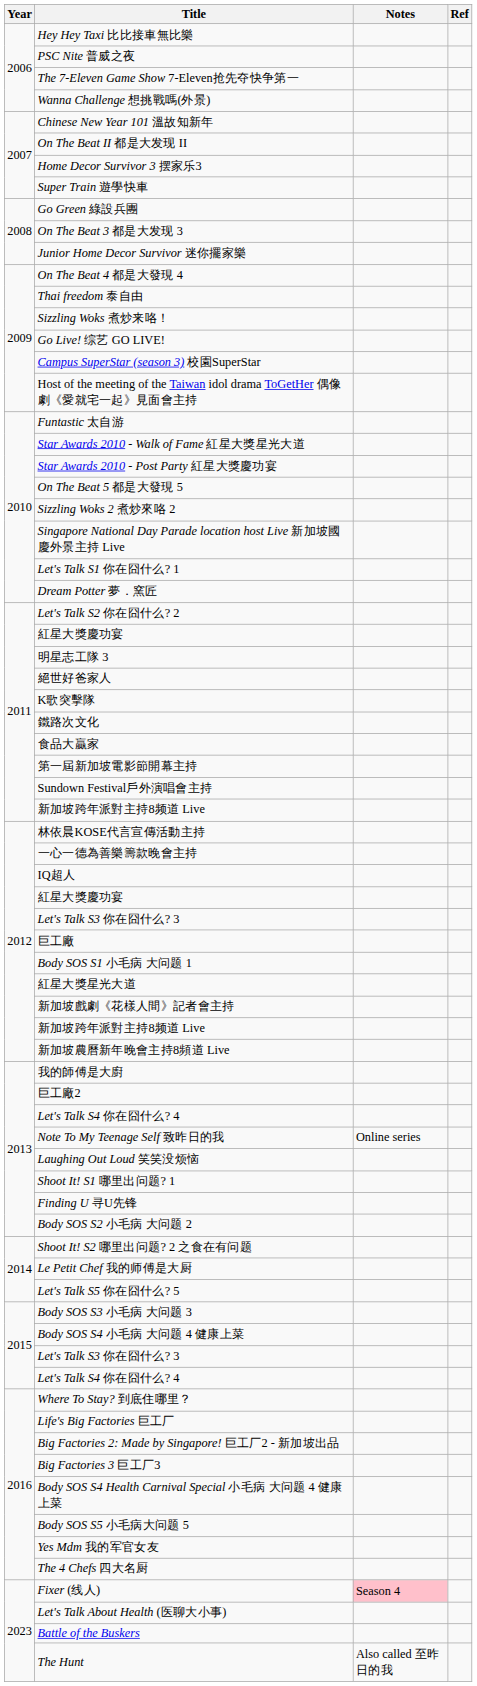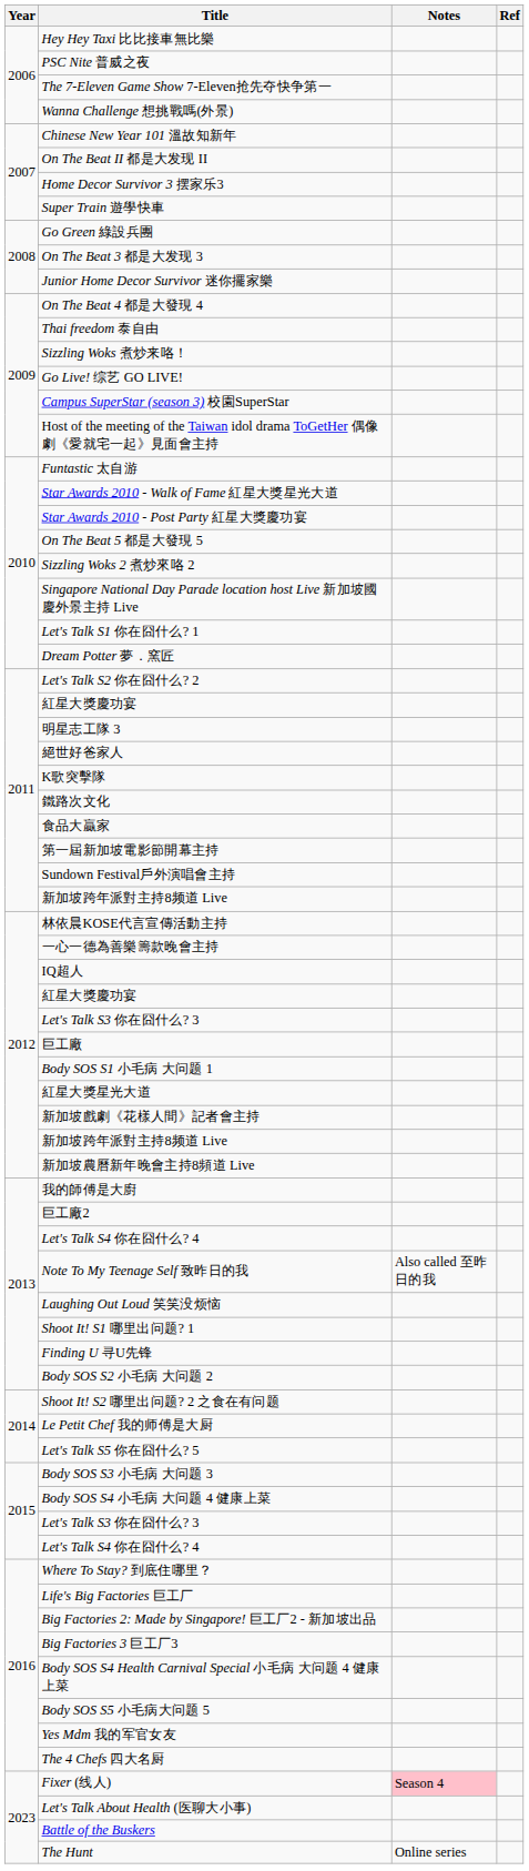 <table class="wikitable sortable">
 <tr>
 <th>Year</th>
 <th>Title</th>
 <th class="unsortable">Notes</th>
 <th class="unsortable">Ref</th>
 </tr>
 <tr>
 <td rowspan="4">2006</td>
 <td><em>Hey Hey Taxi</em> 比比接車無比樂</td>
 <td></td>
 <td></td>
 </tr>
 <tr>
 <td><em>PSC Nite</em> 普威之夜</td>
 <td></td>
 <td></td>
 </tr>
 <tr>
 <td><em>The 7-Eleven Game Show</em> 7-Eleven抢先夺快争第一</td>
 <td></td>
 <td></td>
 </tr>
 <tr>
 <td><em>Wanna Challenge</em> 想挑戰嗎(外景)</td>
 <td></td>
 <td></td>
 </tr>
 <tr>
 <td rowspan="4">2007</td>
 <td><em>Chinese New Year 101</em> 溫故知新年</td>
 <td></td>
 <td></td>
 </tr>
 <tr>
 <td><em>On The Beat II</em> 都是大发现 II</td>
 <td></td>
 <td></td>
 </tr>
 <tr>
 <td><em>Home Decor Survivor 3</em> 摆家乐3</td>
 <td></td>
 <td></td>
 </tr>
 <tr>
 <td><em>Super Train</em> 遊學快車</td>
 <td></td>
 <td></td>
 </tr>
 <tr>
 <td rowspan="3">2008</td>
 <td><em>Go Green</em> 綠設兵團</td>
 <td></td>
 <td></td>
 </tr>
 <tr>
 <td><em>On The Beat 3</em> 都是大发现 3</td>
 <td></td>
 <td></td>
 </tr>
 <tr>
 <td><em>Junior Home Decor Survivor</em> 迷你擺家樂</td>
 <td></td>
 <td></td>
 </tr>
 <tr>
 <td rowspan="6">2009</td>
 <td><em>On The Beat 4</em> 都是大發現 4</td>
 <td></td>
 <td></td>
 </tr>
 <tr>
 <td><em>Thai freedom</em> 泰自由</td>
 <td></td>
 <td></td>
 </tr>
 <tr>
 <td><em>Sizzling Woks</em> 煮炒来咯！</td>
 <td></td>
 <td></td>
 </tr>
 <tr>
 <td><em>Go Live!</em> 综艺 GO LIVE!</td>
 <td></td>
 <td></td>
 </tr>
 <tr>
 <td><em><a href='#'>Campus SuperStar (season 3)</a></em> 校園SuperStar</td>
 <td></td>
 <td></td>
 </tr>
 <tr>
 <td>Host of the meeting of the <a href='#'>Taiwan</a> idol drama <a href='#'>ToGetHer</a> 偶像劇《愛就宅一起》見面會主持</td>
 <td></td>
 <td></td>
 </tr>
 <tr>
 <td rowspan="8">2010</td>
 <td><em>Funtastic</em> 太自游</td>
 <td></td>
 <td></td>
 </tr>
 <tr>
 <td><em><a href='#'>Star Awards 2010</a> - Walk of Fame</em> 紅星大獎星光大道</td>
 <td></td>
 <td></td>
 </tr>
 <tr>
 <td><em><a href='#'>Star Awards 2010</a> - Post Party</em> 紅星大獎慶功宴</td>
 <td></td>
 <td></td>
 </tr>
 <tr>
 <td><em>On The Beat 5</em> 都是大發現 5</td>
 <td></td>
 <td></td>
 </tr>
 <tr>
 <td><em>Sizzling Woks 2</em> 煮炒來咯 2</td>
 <td></td>
 <td></td>
 </tr>
 <tr>
 <td><em>Singapore National Day Parade location host Live</em> 新加坡國慶外景主持 Live</td>
 <td></td>
 <td></td>
 </tr>
 <tr>
 <td><em>Let's Talk S1</em> 你在囧什么? 1</td>
 <td></td>
 <td></td>
 </tr>
 <tr>
 <td><em>Dream Potter</em> 夢．窯匠</td>
 <td></td>
 <td></td>
 </tr>
 <tr>
 <td rowspan="10">2011</td>
 <td><em>Let's Talk S2</em> 你在囧什么? 2</td>
 <td></td>
 <td></td>
 </tr>
 <tr>
 <td>紅星大獎慶功宴</td>
 <td></td>
 <td></td>
 </tr>
 <tr>
 <td>明星志工隊 3</td>
 <td></td>
 <td></td>
 </tr>
 <tr>
 <td>絕世好爸家人</td>
 <td></td>
 <td></td>
 </tr>
 <tr>
 <td>K歌突擊隊</td>
 <td></td>
 <td></td>
 </tr>
 <tr>
 <td>鐵路次文化</td>
 <td></td>
 <td></td>
 </tr>
 <tr>
 <td>食品大贏家</td>
 <td></td>
 <td></td>
 </tr>
 <tr>
 <td>第一屆新加坡電影節開幕主持</td>
 <td></td>
 <td></td>
 </tr>
 <tr>
 <td>Sundown Festival戶外演唱會主持</td>
 <td></td>
 <td></td>
 </tr>
 <tr>
 <td>新加坡跨年派對主持8频道 Live</td>
 <td></td>
 <td></td>
 </tr>
 <tr>
 <td rowspan="11">2012</td>
 <td>林依晨KOSE代言宣傳活動主持</td>
 <td></td>
 <td></td>
 </tr>
 <tr>
 <td>一心一德為善樂籌款晚會主持</td>
 <td></td>
 <td></td>
 </tr>
 <tr>
 <td>IQ超人</td>
 <td></td>
 <td></td>
 </tr>
 <tr>
 <td>紅星大獎慶功宴</td>
 <td></td>
 <td></td>
 </tr>
 <tr>
 <td><em>Let's Talk S3</em> 你在囧什么? 3</td>
 <td></td>
 <td></td>
 </tr>
 <tr>
 <td>巨工廠</td>
 <td></td>
 <td></td>
 </tr>
 <tr>
 <td><em>Body SOS S1</em> 小毛病 大问题 1</td>
 <td></td>
 <td></td>
 </tr>
 <tr>
 <td>紅星大獎星光大道</td>
 <td></td>
 <td></td>
 </tr>
 <tr>
 <td>新加坡戲劇《花樣人間》記者會主持</td>
 <td></td>
 <td></td>
 </tr>
 <tr>
 <td>新加坡跨年派對主持8频道 Live</td>
 <td></td>
 <td></td>
 </tr>
 <tr>
 <td>新加坡農曆新年晚會主持8頻道 Live</td>
 <td></td>
 <td></td>
 </tr>
 <tr>
 <td rowspan="8">2013</td>
 <td>我的師傅是大廚</td>
 <td></td>
 <td></td>
 </tr>
 <tr>
 <td>巨工廠2</td>
 <td></td>
 <td></td>
 </tr>
 <tr>
 <td><em>Let's Talk S4</em> 你在囧什么? 4</td>
 <td></td>
 <td></td>
 </tr>
 <tr>
 <td><em>Note To My Teenage Self</em> 致昨日的我</td>
-<td>Online series</td>
+<td>Also called 至昨日的我</td>
 <td></td>
 </tr>
 <tr>
 <td><em>Laughing Out Loud</em> 笑笑没烦恼</td>
 <td></td>
 <td></td>
 </tr>
 <tr>
 <td><em>Shoot It! S1</em> 哪里出问题? 1</td>
 <td></td>
 <td></td>
 </tr>
 <tr>
 <td><em>Finding U</em> 寻U先锋</td>
 <td></td>
 <td></td>
 </tr>
 <tr>
 <td><em>Body SOS S2</em> 小毛病 大问题 2</td>
 <td></td>
 <td></td>
 </tr>
 <tr>
 <td rowspan="3">2014</td>
 <td><em>Shoot It! S2</em> 哪里出问题? 2 之食在有问题</td>
 <td></td>
 <td></td>
 </tr>
 <tr>
 <td><em>Le Petit Chef</em> 我的师傅是大厨</td>
 <td></td>
 <td></td>
 </tr>
 <tr>
 <td><em>Let's Talk S5</em> 你在囧什么? 5</td>
 <td></td>
 <td></td>
 </tr>
 <tr>
 <td rowspan="4">2015</td>
 <td><em>Body SOS S3</em> 小毛病 大问题 3</td>
 <td></td>
 <td></td>
 </tr>
 <tr>
 <td><em>Body SOS S4</em> 小毛病 大问题 4 健康上菜</td>
 <td></td>
 <td></td>
 </tr>
 <tr>
 <td><em>Let's Talk S3</em> 你在囧什么? 3</td>
 <td></td>
 <td></td>
 </tr>
 <tr>
 <td><em>Let's Talk S4</em> 你在囧什么? 4</td>
 <td></td>
 <td></td>
 </tr>
 <tr>
 <td rowspan="8">2016</td>
 <td><em>Where To Stay?</em> 到底住哪里？</td>
 <td></td>
 <td></td>
 </tr>
 <tr>
 <td><em>Life's Big Factories</em> 巨工厂</td>
 <td></td>
 <td></td>
 </tr>
 <tr>
 <td><em>Big Factories 2: Made by Singapore!</em> 巨工厂2 - 新加坡出品</td>
 <td></td>
 <td></td>
 </tr>
 <tr>
 <td><em>Big Factories 3</em> 巨工厂3</td>
 <td></td>
 <td></td>
 </tr>
 <tr>
 <td><em>Body SOS S4 Health Carnival Special</em> 小毛病 大问题 4 健康上菜</td>
 <td></td>
 <td></td>
 </tr>
 <tr>
 <td><em>Body SOS S5</em> 小毛病大问题 5</td>
 <td></td>
 <td></td>
 </tr>
 <tr>
 <td><em>Yes Mdm</em> 我的军官女友</td>
 <td></td>
 <td></td>
 </tr>
 <tr>
 <td><em>The 4 Chefs</em> 四大名厨</td>
 <td></td>
 <td></td>
 </tr>
 <tr>
 <td rowspan="4">2023</td>
 <td><em>Fixer</em> (线人)</td>
 <td style="background: pink;">Season 4</td>
 <td></td>
 </tr>
 <tr>
 <td><em>Let's Talk About Health</em> (医聊大小事)</td>
 <td></td>
 <td></td>
 </tr>
 <tr>
 <td><em><a href='#'>Battle of the Buskers</a></em></td>
 <td></td>
 <td></td>
 </tr>
 <tr>
 <td><em>The Hunt</em></td>
-<td>Also called 至昨日的我</td>
+<td>Online series</td>
 <td></td>
 </tr>
 </table>
